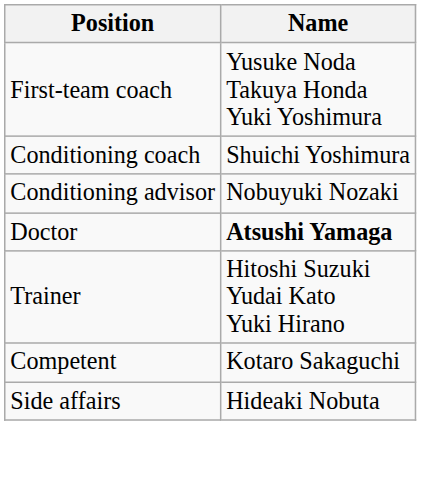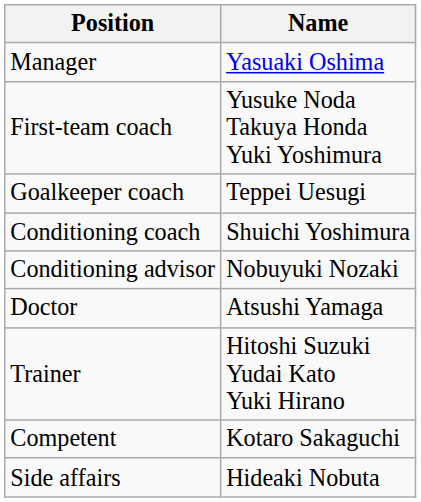 <table class="wikitable">
 <tr>
 <th>Position</th>
 <th>Name</th>
 </tr>
 <tr>
+<td>Manager</td>
+<td> <a href='#'>Yasuaki Oshima</a></td>
+</tr>
+<tr>
 <td>First-team coach</td>
 <td> Yusuke Noda <br>  Takuya Honda <br>  Yuki Yoshimura</td>
+</tr>
+<tr>
+<td>Goalkeeper coach</td>
+<td> Teppei Uesugi</td>
 </tr>
 <tr>
 <td>Conditioning coach</td>
 <td> Shuichi Yoshimura</td>
 </tr>
 <tr>
 <td>Conditioning advisor</td>
 <td> Nobuyuki Nozaki</td>
 </tr>
 <tr>
 <td>Doctor</td>
-<td><strong> Atsushi Yamaga</strong></td>
+<td> Atsushi Yamaga</td>
 </tr>
 <tr>
 <td>Trainer</td>
 <td> Hitoshi Suzuki <br>  Yudai Kato <br>  Yuki Hirano</td>
 </tr>
 <tr>
 <td>Competent</td>
 <td> Kotaro Sakaguchi</td>
 </tr>
 <tr>
 <td>Side affairs</td>
 <td> Hideaki Nobuta</td>
 </tr>
 </table>
